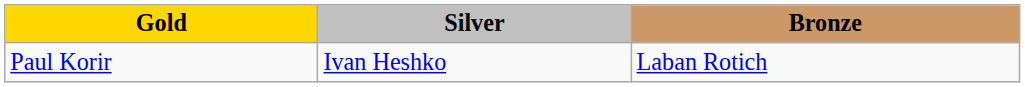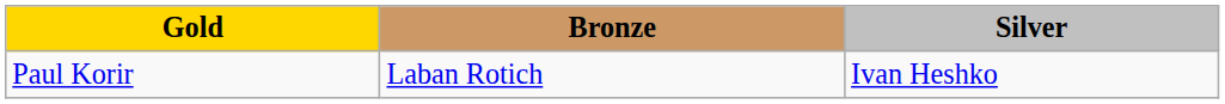 <table class="wikitable" style="text-align:left">
 <tr align="center">
 <td width=200 bgcolor=gold><strong>Gold</strong></td>
+<td width=250 bgcolor=CC9966><strong>Bronze</strong></td>
 <td width=200 bgcolor=silver><strong>Silver</strong></td>
-<td width=250 bgcolor=CC9966><strong>Bronze</strong></td>
 </tr>
 <tr>
 <td><a href='#'>Paul Korir</a><br><em></em></td>
+<td><a href='#'>Laban Rotich</a><br><em></em></td>
 <td><a href='#'>Ivan Heshko</a><br><em></em></td>
-<td><a href='#'>Laban Rotich</a><br><em></em></td>
 </tr>
 </table>
